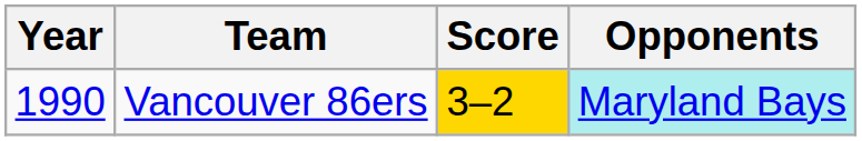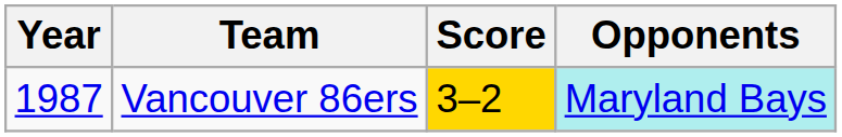 <table class="wikitable">
 <tr>
 <th>Year</th>
 <th>Team</th>
 <th>Score</th>
 <th>Opponents</th>
 </tr>
 <tr>
-<td><a href='#'>1990</a></td>
+<td><a href='#'>1987</a></td>
 <td><a href='#'>Vancouver 86ers</a></td>
 <td bgcolor="gold">3–2</td>
 <td style="background: paleturquoise;"> <a href='#'>Maryland Bays</a></td>
 </tr>
 </table>
